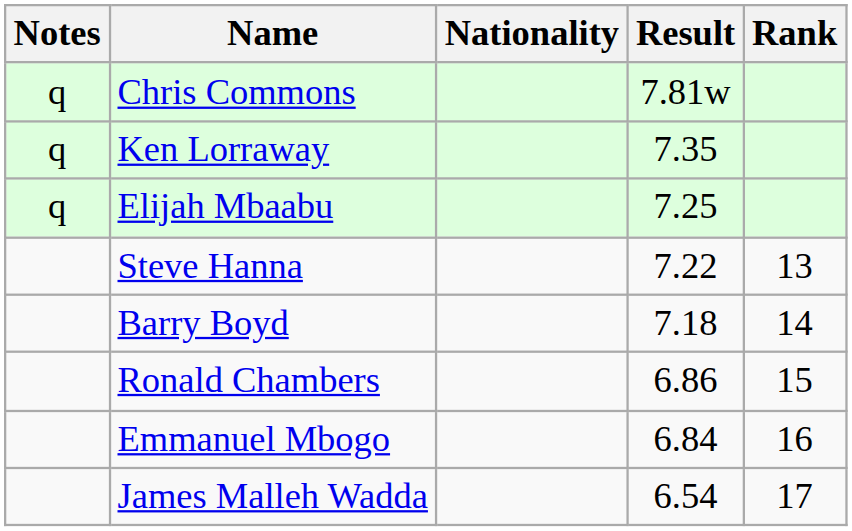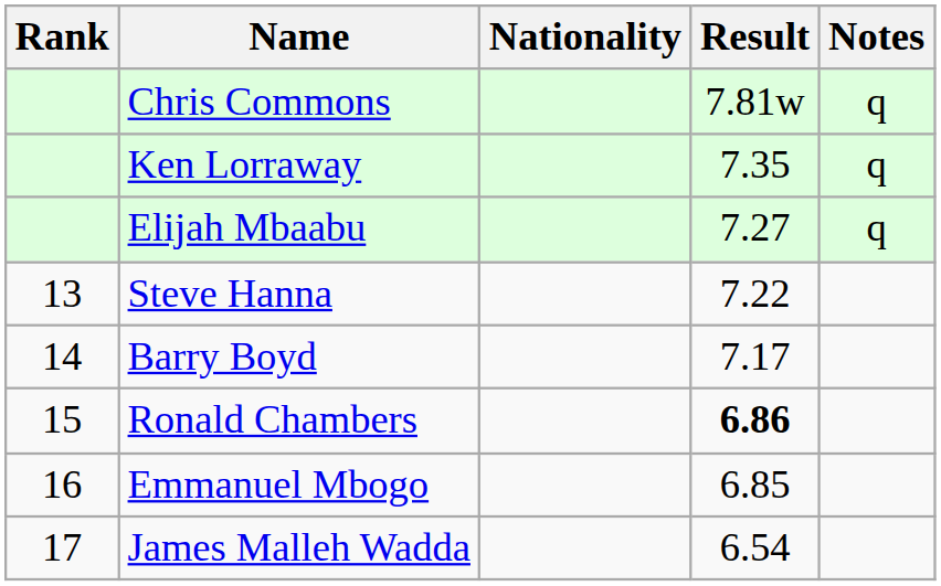 <table class="wikitable sortable" style="text-align:center">
 <tr>
-<th>Notes</th>
+<th>Rank</th>
 <th>Name</th>
 <th>Nationality</th>
 <th>Result</th>
-<th>Rank</th>
+<th>Notes</th>
 </tr>
 <tr bgcolor=ddffdd>
-<td>q</td>
+<td></td>
 <td align=left><a href='#'>Chris Commons</a></td>
 <td align=left></td>
 <td>7.81w</td>
-<td></td>
+<td>q</td>
 </tr>
 <tr bgcolor=ddffdd>
-<td>q</td>
+<td></td>
 <td align=left><a href='#'>Ken Lorraway</a></td>
 <td align=left></td>
 <td>7.35</td>
-<td></td>
+<td>q</td>
 </tr>
 <tr bgcolor=ddffdd>
-<td>q</td>
+<td></td>
 <td align=left><a href='#'>Elijah Mbaabu</a></td>
 <td align=left></td>
-<td>7.25</td>
+<td>7.27</td>
+<td>q</td>
+</tr>
+<tr>
+<td>13</td>
+<td align=left><a href='#'>Steve Hanna</a></td>
+<td align=left></td>
+<td>7.22</td>
 <td></td>
 </tr>
 <tr>
+<td>14</td>
+<td align=left><a href='#'>Barry Boyd</a></td>
+<td align=left></td>
+<td>7.17</td>
 <td></td>
-<td align=left><a href='#'>Steve Hanna</a></td>
-<td align=left></td>
-<td>7.22</td>
-<td>13</td>
 </tr>
 <tr>
+<td>15</td>
+<td align=left><a href='#'>Ronald Chambers</a></td>
+<td align=left></td>
+<td><strong>6.86</strong></td>
 <td></td>
-<td align=left><a href='#'>Barry Boyd</a></td>
-<td align=left></td>
-<td>7.18</td>
-<td>14</td>
 </tr>
 <tr>
+<td>16</td>
+<td align=left><a href='#'>Emmanuel Mbogo</a></td>
+<td align=left></td>
+<td>6.85</td>
 <td></td>
-<td align=left><a href='#'>Ronald Chambers</a></td>
-<td align=left></td>
-<td>6.86</td>
-<td>15</td>
 </tr>
 <tr>
-<td></td>
-<td align=left><a href='#'>Emmanuel Mbogo</a></td>
-<td align=left></td>
-<td>6.84</td>
-<td>16</td>
-</tr>
-<tr>
-<td></td>
+<td>17</td>
 <td align=left><a href='#'>James Malleh Wadda</a></td>
 <td align=left></td>
 <td>6.54</td>
-<td>17</td>
+<td></td>
 </tr>
 </table>
